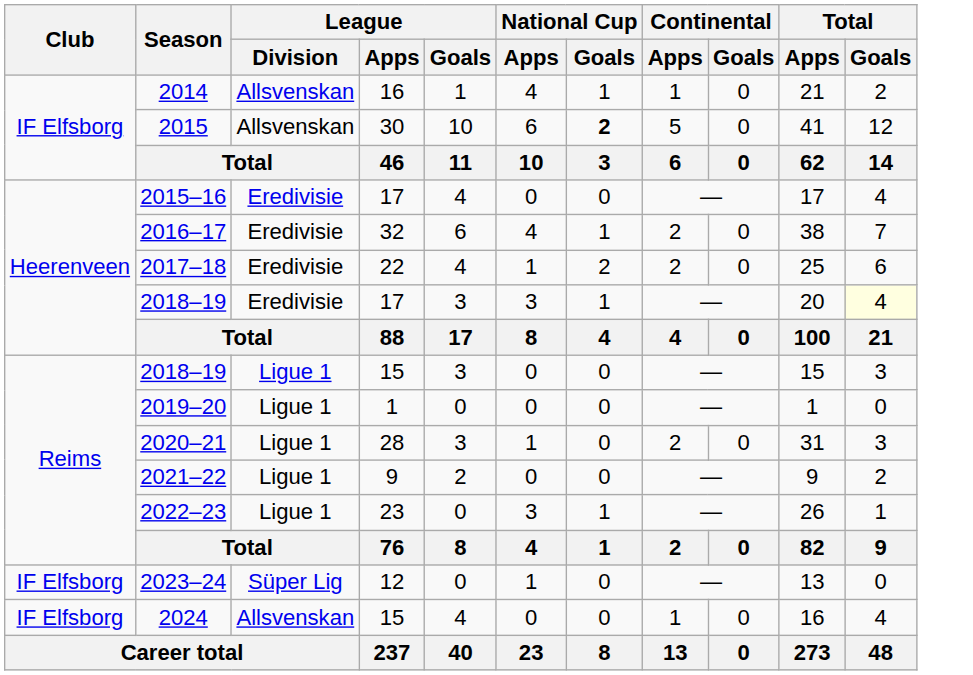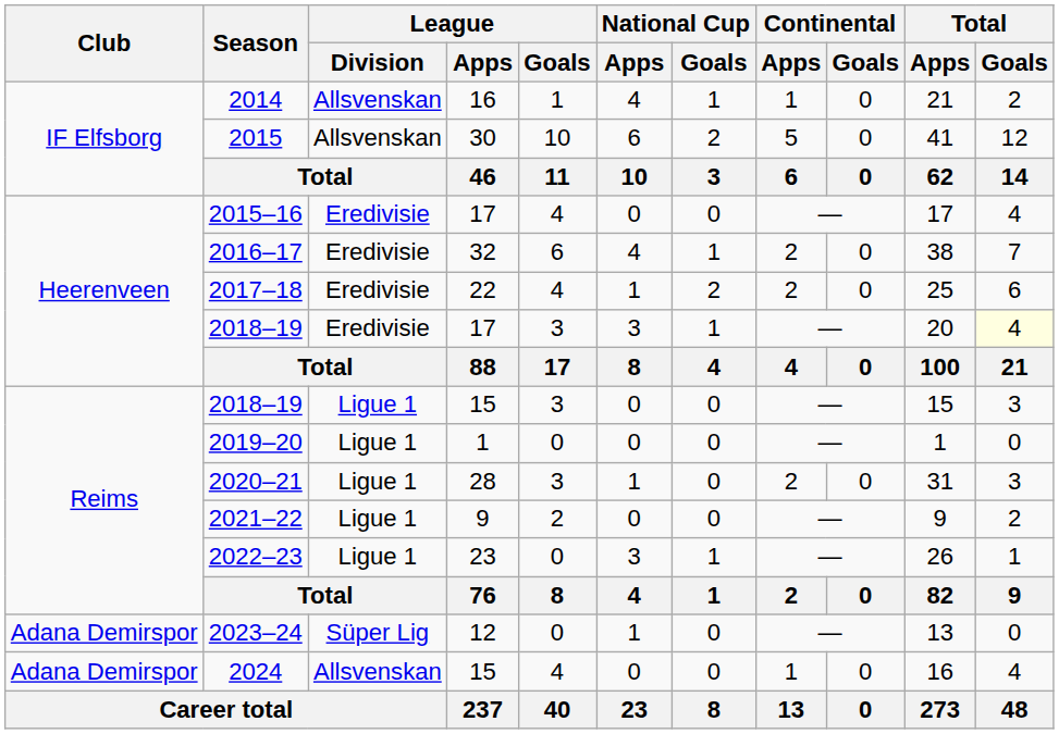 <table class="wikitable" style="text-align: center">
 <tr>
 <th rowspan="2">Club</th>
 <th rowspan="2">Season</th>
 <th colspan="3">League</th>
 <th colspan="2">National Cup</th>
 <th colspan="2">Continental</th>
 <th colspan="2">Total</th>
 </tr>
 <tr>
 <th>Division</th>
 <th>Apps</th>
 <th>Goals</th>
 <th>Apps</th>
 <th>Goals</th>
 <th>Apps</th>
 <th>Goals</th>
 <th>Apps</th>
 <th>Goals</th>
 </tr>
 <tr>
 <td rowspan="3"><a href='#'>IF Elfsborg</a></td>
 <td><a href='#'>2014</a></td>
 <td><a href='#'>Allsvenskan</a></td>
 <td>16</td>
 <td>1</td>
 <td>4</td>
 <td>1</td>
 <td>1</td>
 <td>0</td>
 <td>21</td>
 <td>2</td>
 </tr>
 <tr>
 <td><a href='#'>2015</a></td>
 <td>Allsvenskan</td>
 <td>30</td>
 <td>10</td>
 <td>6</td>
-<td><strong>2</strong></td>
+<td>2</td>
 <td>5</td>
 <td>0</td>
 <td>41</td>
 <td>12</td>
 </tr>
 <tr>
 <th colspan="2">Total</th>
 <th>46</th>
 <th>11</th>
 <th>10</th>
 <th>3</th>
 <th>6</th>
 <th>0</th>
 <th>62</th>
 <th>14</th>
 </tr>
 <tr>
 <td rowspan="5"><a href='#'>Heerenveen</a></td>
 <td><a href='#'>2015–16</a></td>
 <td><a href='#'>Eredivisie</a></td>
 <td>17</td>
 <td>4</td>
 <td>0</td>
 <td>0</td>
 <td colspan="2">—</td>
 <td>17</td>
 <td>4</td>
 </tr>
 <tr>
 <td><a href='#'>2016–17</a></td>
 <td>Eredivisie</td>
 <td>32</td>
 <td>6</td>
 <td>4</td>
 <td>1</td>
 <td>2</td>
 <td>0</td>
 <td>38</td>
 <td>7</td>
 </tr>
 <tr>
 <td><a href='#'>2017–18</a></td>
 <td>Eredivisie</td>
 <td>22</td>
 <td>4</td>
 <td>1</td>
 <td>2</td>
 <td>2</td>
 <td>0</td>
 <td>25</td>
 <td>6</td>
 </tr>
 <tr>
 <td><a href='#'>2018–19</a></td>
 <td>Eredivisie</td>
 <td>17</td>
 <td>3</td>
 <td>3</td>
 <td>1</td>
 <td colspan="2">—</td>
 <td>20</td>
 <td style="background: lightyellow;">4</td>
 </tr>
 <tr>
 <th colspan="2">Total</th>
 <th>88</th>
 <th>17</th>
 <th>8</th>
 <th>4</th>
 <th>4</th>
 <th>0</th>
 <th>100</th>
 <th>21</th>
 </tr>
 <tr>
 <td rowspan="6"><a href='#'>Reims</a></td>
 <td><a href='#'>2018–19</a></td>
 <td><a href='#'>Ligue 1</a></td>
 <td>15</td>
 <td>3</td>
 <td>0</td>
 <td>0</td>
 <td colspan="2">—</td>
 <td>15</td>
 <td>3</td>
 </tr>
 <tr>
 <td><a href='#'>2019–20</a></td>
 <td>Ligue 1</td>
 <td>1</td>
 <td>0</td>
 <td>0</td>
 <td>0</td>
 <td colspan="2">—</td>
 <td>1</td>
 <td>0</td>
 </tr>
 <tr>
 <td><a href='#'>2020–21</a></td>
 <td>Ligue 1</td>
 <td>28</td>
 <td>3</td>
 <td>1</td>
 <td>0</td>
 <td>2</td>
 <td>0</td>
 <td>31</td>
 <td>3</td>
 </tr>
 <tr>
 <td><a href='#'>2021–22</a></td>
 <td>Ligue 1</td>
 <td>9</td>
 <td>2</td>
 <td>0</td>
 <td>0</td>
 <td colspan="2">—</td>
 <td>9</td>
 <td>2</td>
 </tr>
 <tr>
 <td><a href='#'>2022–23</a></td>
 <td>Ligue 1</td>
 <td>23</td>
 <td>0</td>
 <td>3</td>
 <td>1</td>
 <td colspan="2">—</td>
 <td>26</td>
 <td>1</td>
 </tr>
 <tr>
 <th colspan="2">Total</th>
 <th>76</th>
 <th>8</th>
 <th>4</th>
 <th>1</th>
 <th>2</th>
 <th>0</th>
 <th>82</th>
 <th>9</th>
 </tr>
 <tr>
-<td><a href='#'>IF Elfsborg</a></td>
+<td><a href='#'>Adana Demirspor</a></td>
 <td><a href='#'>2023–24</a></td>
 <td><a href='#'>Süper Lig</a></td>
 <td>12</td>
 <td>0</td>
 <td>1</td>
 <td>0</td>
 <td colspan="2">—</td>
 <td>13</td>
 <td>0</td>
 </tr>
 <tr>
-<td><a href='#'>IF Elfsborg</a></td>
+<td><a href='#'>Adana Demirspor</a></td>
 <td><a href='#'>2024</a></td>
 <td><a href='#'>Allsvenskan</a></td>
 <td>15</td>
 <td>4</td>
 <td>0</td>
 <td>0</td>
 <td>1</td>
 <td>0</td>
 <td>16</td>
 <td>4</td>
 </tr>
 <tr>
 <th colspan="3">Career total</th>
 <th>237</th>
 <th>40</th>
 <th>23</th>
 <th>8</th>
 <th>13</th>
 <th>0</th>
 <th>273</th>
 <th>48</th>
 </tr>
 </table>
